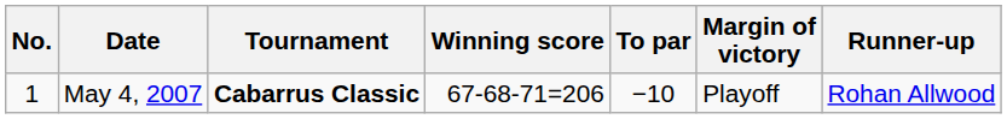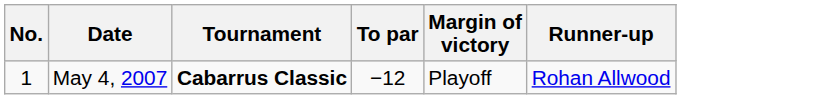 <table class="wikitable" style="font-size:95%;">
 <tr>
 <th>No.</th>
 <th>Date</th>
 <th>Tournament</th>
-<th>Winning score</th>
 <th>To par</th>
 <th>Margin of<br>victory</th>
 <th>Runner-up</th>
 </tr>
 <tr>
 <td align=center>1</td>
 <td align=right>May 4, <a href='#'>2007</a></td>
 <td><strong>Cabarrus Classic</strong></td>
-<td align=right>67-68-71=206</td>
-<td align=center>−10</td>
+<td align=center>−12</td>
 <td>Playoff</td>
 <td> <a href='#'>Rohan Allwood</a></td>
 </tr>
 </table>
